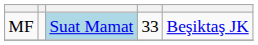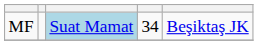 <table class="wikitable sortable" style="text-align: center">
 <tr>
 <th></th>
 <th></th>
 <th></th>
 <th></th>
 <th></th>
 </tr>
 <tr>
 <td>MF</td>
 <td></td>
 <td style="background: lightblue;"><a href='#'>Suat Mamat</a></td>
-<td>33</td>
+<td>34</td>
 <td><a href='#'>Beşiktaş JK</a></td>
 </tr>
 <tr>
 </tr>
 </table>
